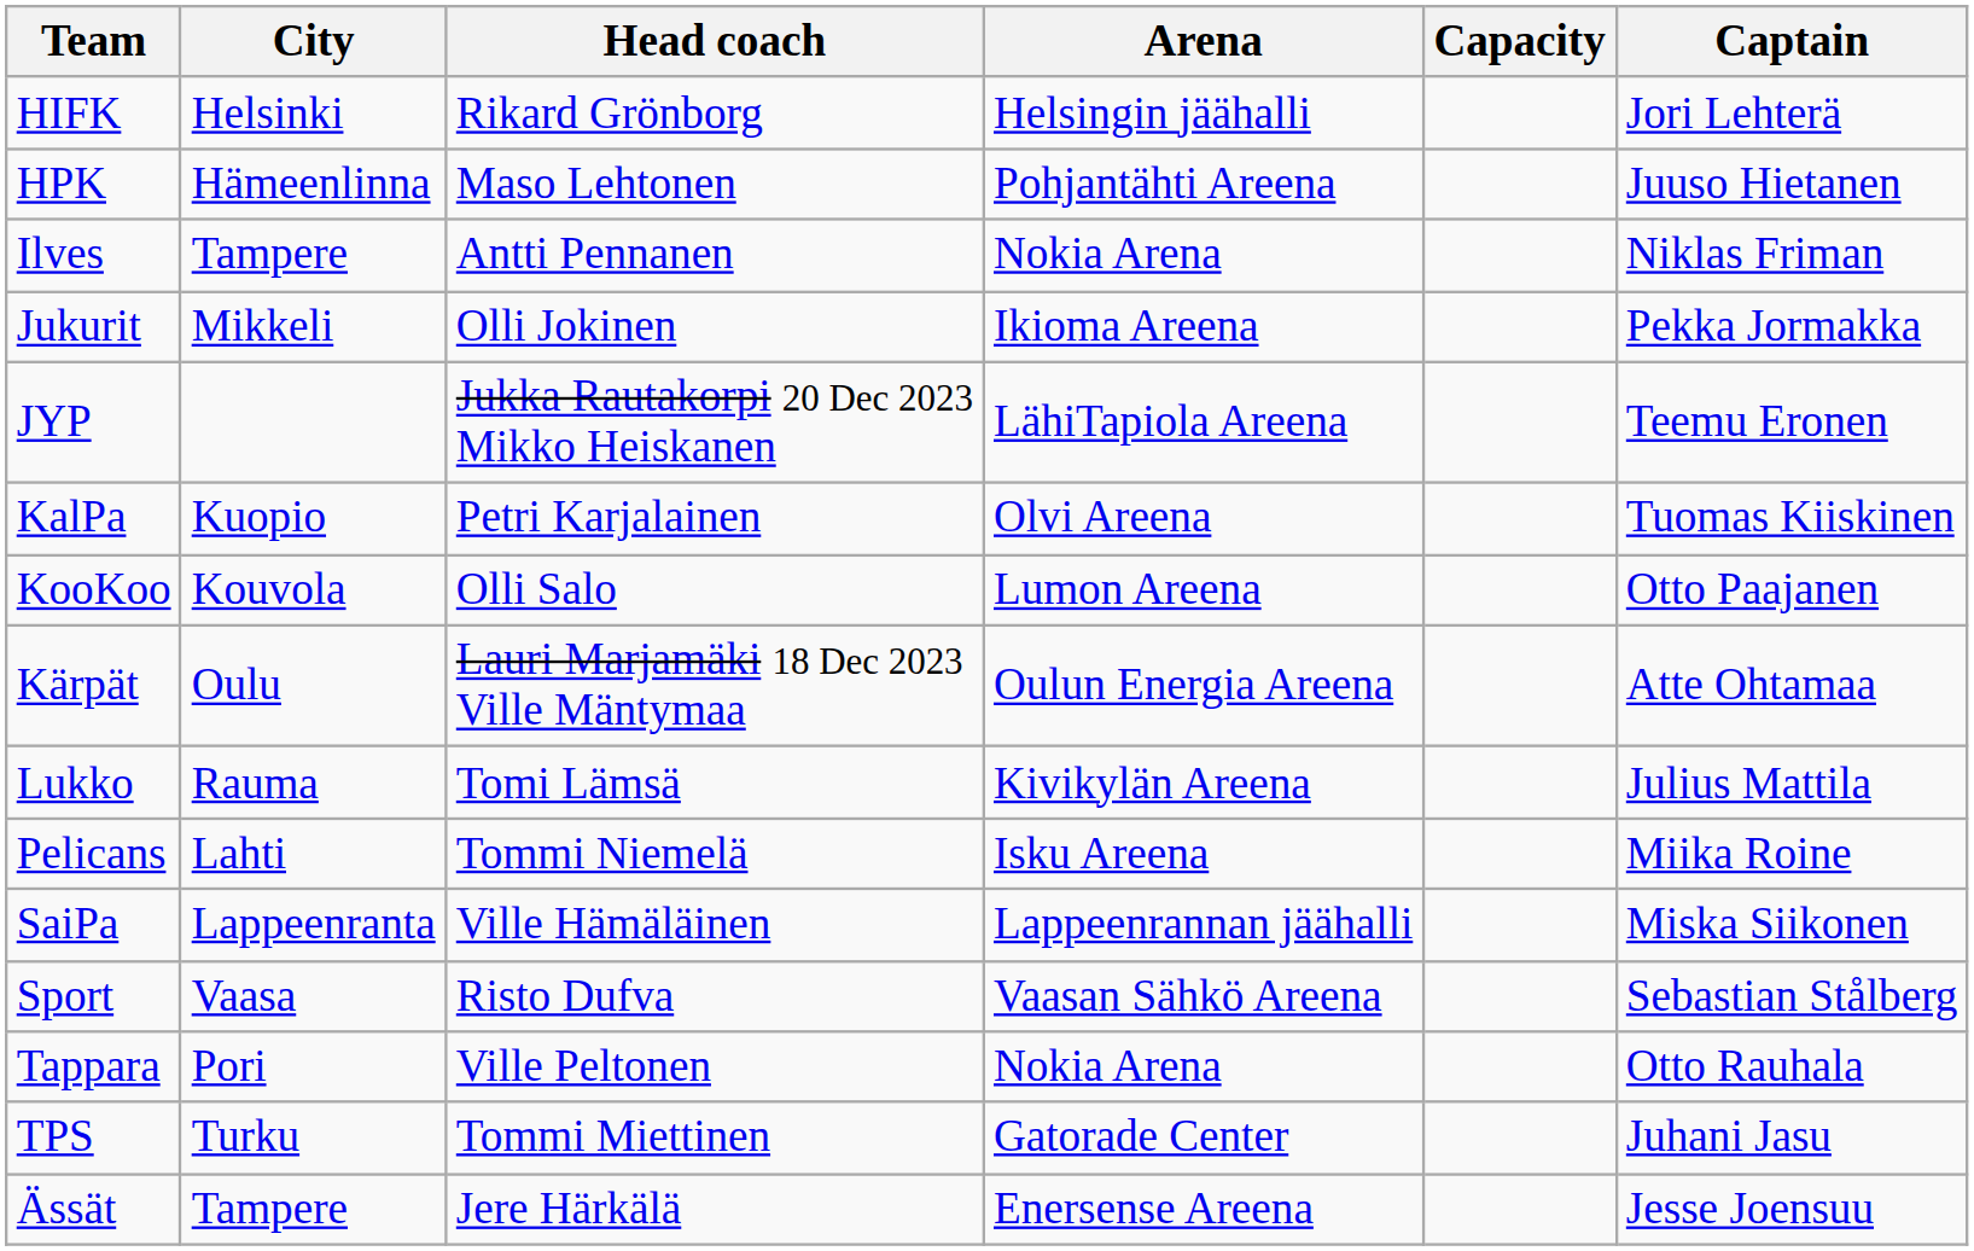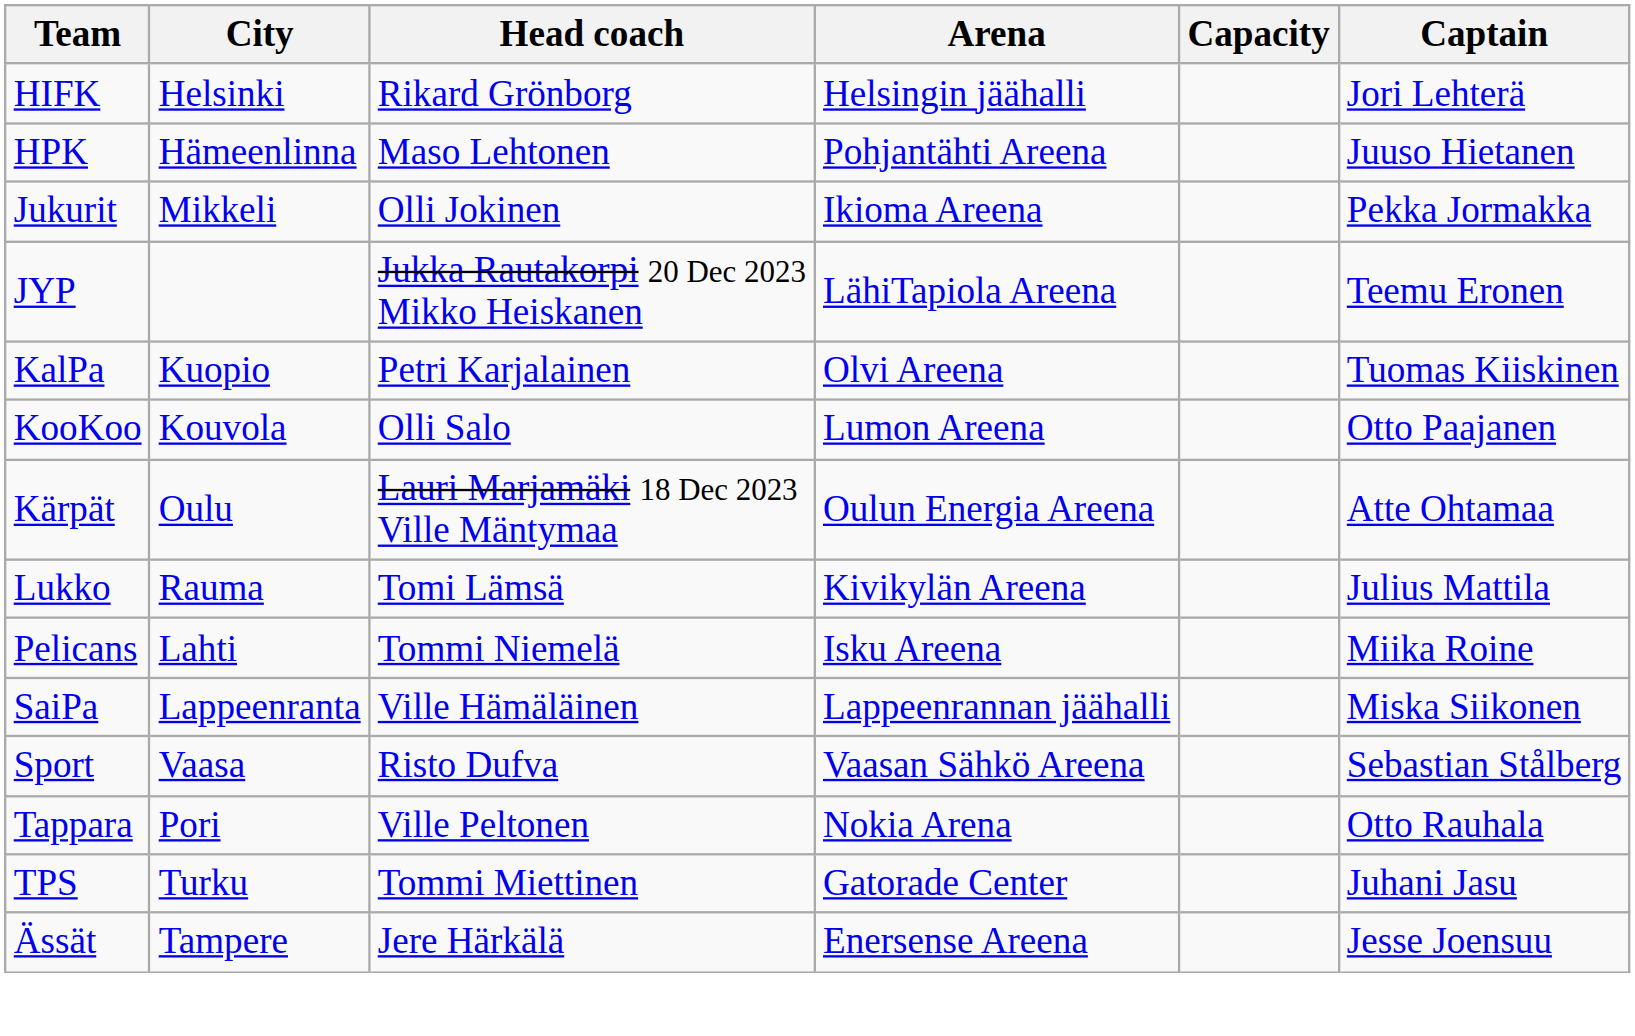 <table class="wikitable sortable">
 <tr>
 <th>Team</th>
 <th>City</th>
 <th>Head coach</th>
 <th>Arena</th>
 <th>Capacity</th>
 <th>Captain</th>
 </tr>
 <tr>
 <td><a href='#'>HIFK</a></td>
 <td><a href='#'>Helsinki</a></td>
 <td><a href='#'>Rikard Grönborg</a></td>
 <td><a href='#'>Helsingin jäähalli</a></td>
 <td></td>
 <td><a href='#'>Jori Lehterä</a></td>
 </tr>
 <tr>
 <td><a href='#'>HPK</a></td>
 <td><a href='#'>Hämeenlinna</a></td>
 <td><a href='#'>Maso Lehtonen</a></td>
 <td><a href='#'>Pohjantähti Areena</a></td>
 <td></td>
 <td><a href='#'>Juuso Hietanen</a></td>
-</tr>
-<tr>
-<td><a href='#'>Ilves</a></td>
-<td><a href='#'>Tampere</a></td>
-<td><a href='#'>Antti Pennanen</a></td>
-<td><a href='#'>Nokia Arena</a></td>
-<td></td>
-<td><a href='#'>Niklas Friman</a></td>
 </tr>
 <tr>
 <td><a href='#'>Jukurit</a></td>
 <td><a href='#'>Mikkeli</a></td>
 <td><a href='#'>Olli Jokinen</a></td>
 <td><a href='#'>Ikioma Areena</a></td>
 <td></td>
 <td><a href='#'>Pekka Jormakka</a></td>
 </tr>
 <tr>
 <td><a href='#'>JYP</a></td>
 <td></td>
 <td><s><a href='#'>Jukka Rautakorpi</a></s> <small>20 Dec 2023</small><br><a href='#'>Mikko Heiskanen</a></td>
 <td><a href='#'>LähiTapiola Areena</a></td>
 <td></td>
 <td><a href='#'>Teemu Eronen</a></td>
 </tr>
 <tr>
 <td><a href='#'>KalPa</a></td>
 <td><a href='#'>Kuopio</a></td>
 <td><a href='#'>Petri Karjalainen</a></td>
 <td><a href='#'>Olvi Areena</a></td>
 <td></td>
 <td><a href='#'>Tuomas Kiiskinen</a></td>
 </tr>
 <tr>
 <td><a href='#'>KooKoo</a></td>
 <td><a href='#'>Kouvola</a></td>
 <td><a href='#'>Olli Salo</a></td>
 <td><a href='#'>Lumon Areena</a></td>
 <td></td>
 <td><a href='#'>Otto Paajanen</a></td>
 </tr>
 <tr>
 <td><a href='#'>Kärpät</a></td>
 <td><a href='#'>Oulu</a></td>
 <td><s><a href='#'>Lauri Marjamäki</a></s> <small>18 Dec 2023</small><br><a href='#'>Ville Mäntymaa</a></td>
 <td><a href='#'>Oulun Energia Areena</a></td>
 <td></td>
 <td><a href='#'>Atte Ohtamaa</a></td>
 </tr>
 <tr>
 <td><a href='#'>Lukko</a></td>
 <td><a href='#'>Rauma</a></td>
 <td><a href='#'>Tomi Lämsä</a></td>
 <td><a href='#'>Kivikylän Areena</a></td>
 <td></td>
 <td><a href='#'>Julius Mattila</a></td>
 </tr>
 <tr>
 <td><a href='#'>Pelicans</a></td>
 <td><a href='#'>Lahti</a></td>
 <td><a href='#'>Tommi Niemelä</a></td>
 <td><a href='#'>Isku Areena</a></td>
 <td></td>
 <td><a href='#'>Miika Roine</a></td>
 </tr>
 <tr>
 <td><a href='#'>SaiPa</a></td>
 <td><a href='#'>Lappeenranta</a></td>
 <td><a href='#'>Ville Hämäläinen</a></td>
 <td><a href='#'>Lappeenrannan jäähalli</a></td>
 <td></td>
 <td><a href='#'>Miska Siikonen</a></td>
 </tr>
 <tr>
 <td><a href='#'>Sport</a></td>
 <td><a href='#'>Vaasa</a></td>
 <td><a href='#'>Risto Dufva</a></td>
 <td><a href='#'>Vaasan Sähkö Areena</a></td>
 <td></td>
 <td><a href='#'>Sebastian Stålberg</a></td>
 </tr>
 <tr>
 <td><a href='#'>Tappara</a></td>
 <td><a href='#'>Pori</a></td>
 <td><a href='#'>Ville Peltonen</a></td>
 <td><a href='#'>Nokia Arena</a></td>
 <td></td>
 <td><a href='#'>Otto Rauhala</a></td>
 </tr>
 <tr>
 <td><a href='#'>TPS</a></td>
 <td><a href='#'>Turku</a></td>
 <td><a href='#'>Tommi Miettinen</a></td>
 <td><a href='#'>Gatorade Center</a></td>
 <td></td>
 <td><a href='#'>Juhani Jasu</a></td>
 </tr>
 <tr>
 <td><a href='#'>Ässät</a></td>
 <td><a href='#'>Tampere</a></td>
 <td><a href='#'>Jere Härkälä</a></td>
 <td><a href='#'>Enersense Areena</a></td>
 <td></td>
 <td><a href='#'>Jesse Joensuu</a></td>
 </tr>
 </table>
